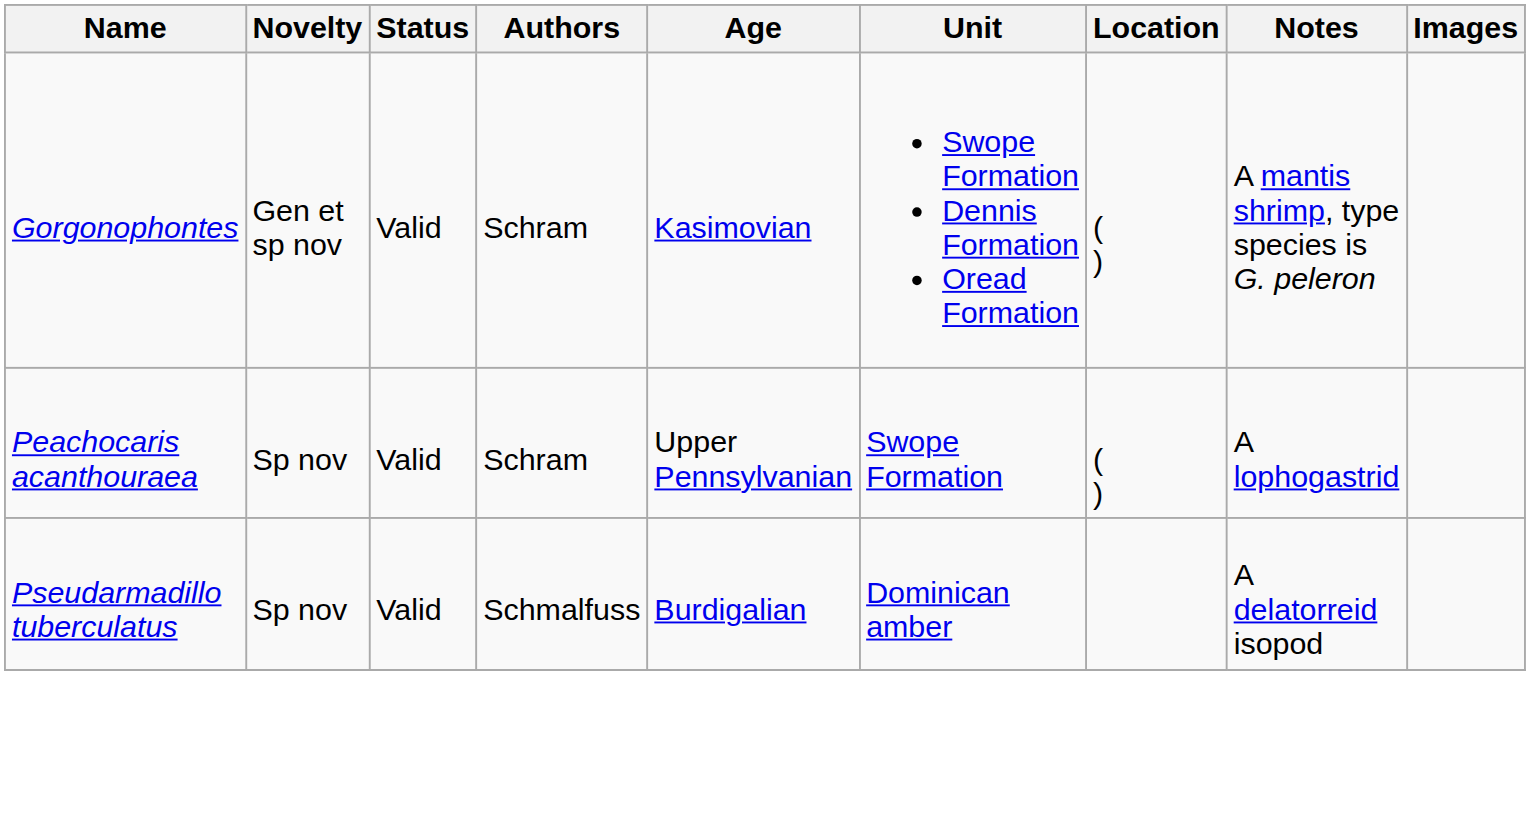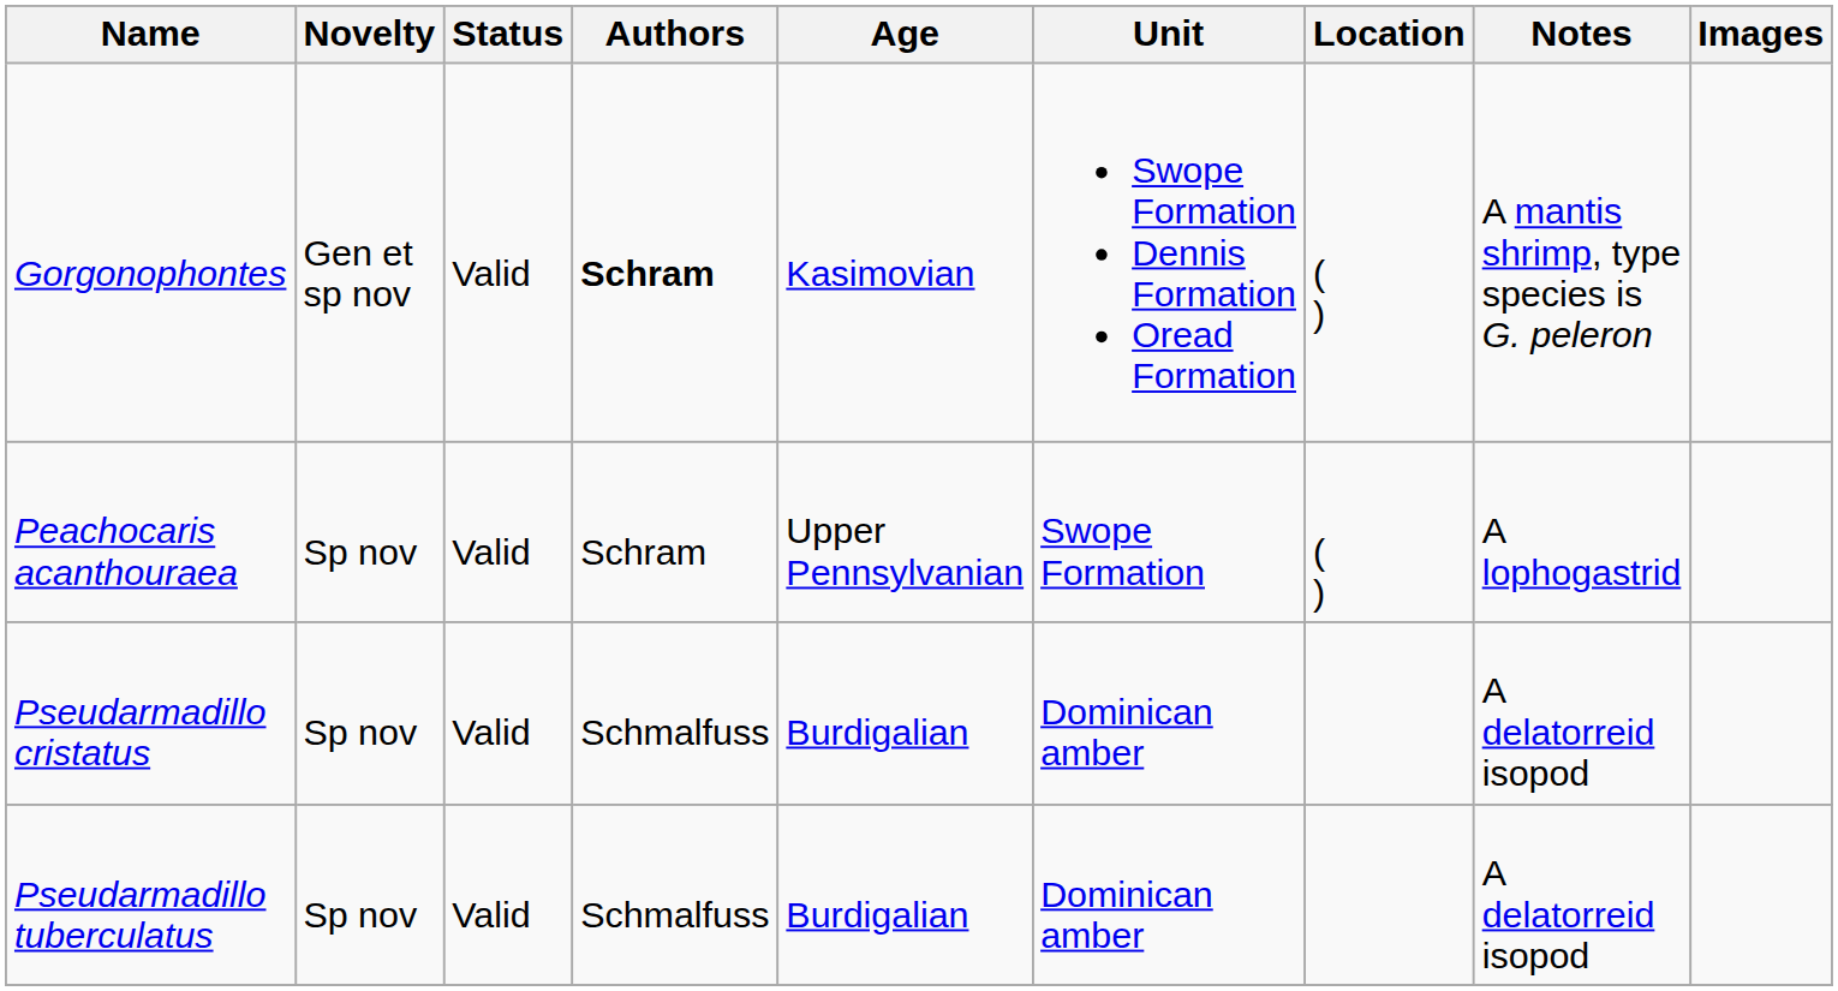 <table class="wikitable sortable" align="center" width="100%">
 <tr>
 <th>Name</th>
 <th>Novelty</th>
 <th>Status</th>
 <th>Authors</th>
 <th>Age</th>
 <th>Unit</th>
 <th>Location</th>
 <th>Notes</th>
 <th>Images</th>
 </tr>
 <tr>
 <td><br><em><a href='#'>Gorgonophontes</a></em></td>
 <td><br>Gen et sp nov</td>
 <td><br>Valid</td>
-<td><br>Schram</td>
+<td><strong><br>Schram</strong></td>
 <td><br><a href='#'>Kasimovian</a></td>
 <td><br><ul><li><a href='#'>Swope Formation</a></li><li><a href='#'>Dennis Formation</a></li><li><a href='#'>Oread Formation</a></li></ul></td>
 <td><br><br>(<br>)</td>
 <td><br>A <a href='#'>mantis shrimp</a>, type species is <em>G. peleron</em></td>
 <td></td>
 </tr>
 <tr>
 <td><br><em><a href='#'>Peachocaris acanthouraea</a></em></td>
 <td><br>Sp nov</td>
 <td><br>Valid</td>
 <td><br>Schram</td>
 <td><br>Upper <a href='#'>Pennsylvanian</a></td>
 <td><br><a href='#'>Swope Formation</a></td>
 <td><br><br>(<br>)</td>
 <td><br>A <a href='#'>lophogastrid</a></td>
 <td></td>
 </tr>
 <tr>
+<td><br><em><a href='#'>Pseudarmadillo cristatus</a></em></td>
+<td><br>Sp nov</td>
+<td><br>Valid</td>
+<td><br>Schmalfuss</td>
+<td><br><a href='#'>Burdigalian</a></td>
+<td><br><a href='#'>Dominican amber</a></td>
+<td><br></td>
+<td><br>A <a href='#'>delatorreid</a> isopod</td>
+<td></td>
+</tr>
+<tr>
 <td><br><em><a href='#'>Pseudarmadillo tuberculatus</a></em></td>
 <td><br>Sp nov</td>
 <td><br>Valid</td>
 <td><br>Schmalfuss</td>
 <td><br><a href='#'>Burdigalian</a></td>
 <td><br><a href='#'>Dominican amber</a></td>
 <td><br></td>
 <td><br>A <a href='#'>delatorreid</a> isopod</td>
 <td></td>
 </tr>
 <tr>
 </tr>
 </table>
